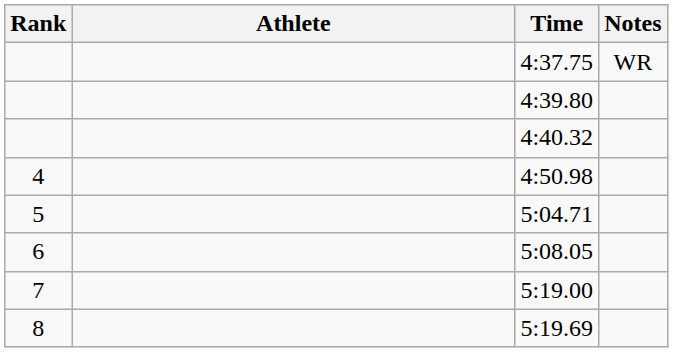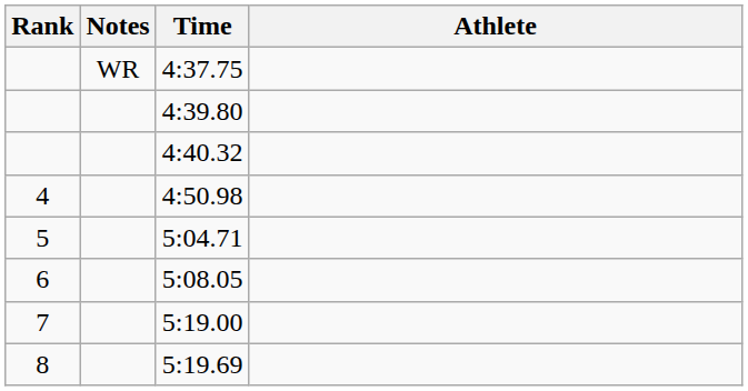 <table class="wikitable" style="text-align:center">
 <tr>
 <th>Rank</th>
+<th>Notes</th>
+<th>Time</th>
 <th Style="width:18em">Athlete</th>
-<th>Time</th>
-<th>Notes</th>
 </tr>
 <tr>
 <td></td>
+<td>WR</td>
+<td>4:37.75</td>
 <td style="text-align:left"></td>
-<td>4:37.75</td>
-<td>WR</td>
 </tr>
 <tr>
 <td></td>
+<td></td>
+<td>4:39.80</td>
 <td style="text-align:left"></td>
-<td>4:39.80</td>
-<td></td>
 </tr>
 <tr>
 <td></td>
+<td></td>
+<td>4:40.32</td>
 <td style="text-align:left"></td>
-<td>4:40.32</td>
-<td></td>
 </tr>
 <tr>
 <td>4</td>
+<td></td>
+<td>4:50.98</td>
 <td style="text-align:left"></td>
-<td>4:50.98</td>
-<td></td>
 </tr>
 <tr>
 <td>5</td>
+<td></td>
+<td>5:04.71</td>
 <td style="text-align:left"></td>
-<td>5:04.71</td>
-<td></td>
 </tr>
 <tr>
 <td>6</td>
+<td></td>
+<td>5:08.05</td>
 <td style="text-align:left"></td>
-<td>5:08.05</td>
-<td></td>
 </tr>
 <tr>
 <td>7</td>
+<td></td>
+<td>5:19.00</td>
 <td style="text-align:left"></td>
-<td>5:19.00</td>
-<td></td>
 </tr>
 <tr>
 <td>8</td>
+<td></td>
+<td>5:19.69</td>
 <td style="text-align:left"></td>
-<td>5:19.69</td>
-<td></td>
 </tr>
 </table>
